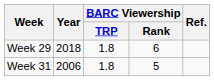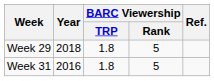 <table class="wikitable" style="text-align:center">
 <tr>
 <th rowspan="2">Week</th>
 <th rowspan="2">Year</th>
 <th colspan="2"><a href='#'>BARC</a> Viewership</th>
 <th rowspan="2">Ref.</th>
 </tr>
 <tr>
 <th><a href='#'>TRP</a></th>
 <th>Rank</th>
 </tr>
 <tr>
 <td>Week 29</td>
 <td>2018</td>
 <td>1.8</td>
-<td>6</td>
+<td>5</td>
 <td></td>
 </tr>
 <tr>
 <td>Week 31</td>
-<td>2006</td>
+<td>2016</td>
 <td>1.8</td>
 <td>5</td>
 <td></td>
 </tr>
 </table>
